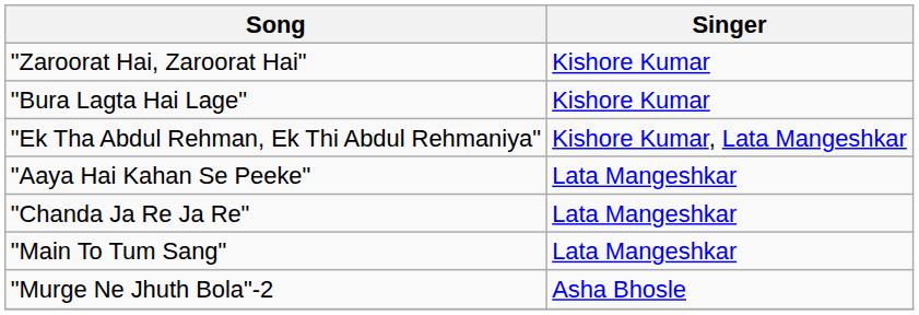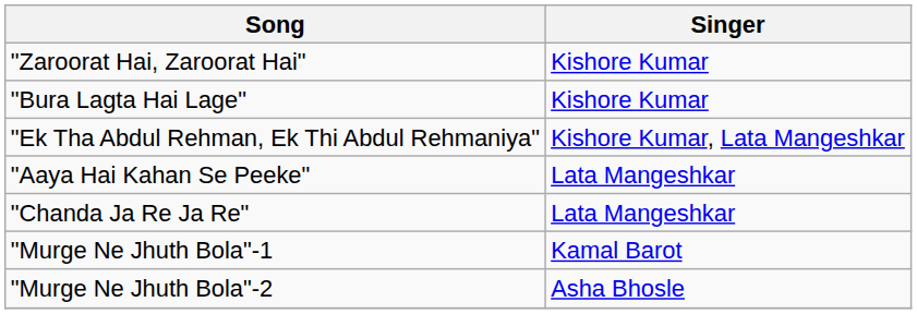 <table class="wikitable" style="font-size:95%;">
 <tr>
 <th>Song</th>
 <th>Singer</th>
 </tr>
 <tr>
 <td>"Zaroorat Hai, Zaroorat Hai"</td>
 <td><a href='#'>Kishore Kumar</a></td>
 </tr>
 <tr>
 <td>"Bura Lagta Hai Lage"</td>
 <td><a href='#'>Kishore Kumar</a></td>
 </tr>
 <tr>
 <td>"Ek Tha Abdul Rehman, Ek Thi Abdul Rehmaniya"</td>
 <td><a href='#'>Kishore Kumar</a>, <a href='#'>Lata Mangeshkar</a></td>
 </tr>
 <tr>
 <td>"Aaya Hai Kahan Se Peeke"</td>
 <td><a href='#'>Lata Mangeshkar</a></td>
 </tr>
 <tr>
 <td>"Chanda Ja Re Ja Re"</td>
 <td><a href='#'>Lata Mangeshkar</a></td>
 </tr>
 <tr>
-<td>"Main To Tum Sang"</td>
-<td><a href='#'>Lata Mangeshkar</a></td>
+<td>"Murge Ne Jhuth Bola"-1</td>
+<td><a href='#'>Kamal Barot</a></td>
 </tr>
 <tr>
 <td>"Murge Ne Jhuth Bola"-2</td>
 <td><a href='#'>Asha Bhosle</a></td>
 </tr>
 <tr>
 </tr>
 </table>
